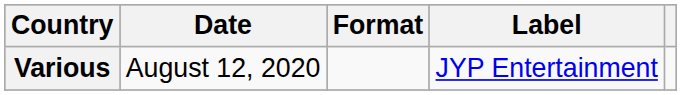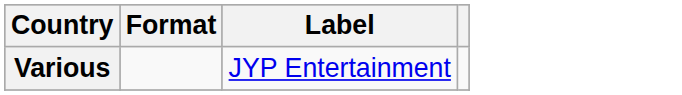 <table class="wikitable plainrowheaders" border="1">
 <tr>
 <th scope="col">Country</th>
-<th scope="col">Date</th>
 <th scope="col">Format</th>
 <th scope="col">Label</th>
 <th scope="col"></th>
 </tr>
 <tr>
 <th scope="row">Various</th>
-<td>August 12, 2020</td>
 <td></td>
 <td><a href='#'>JYP Entertainment</a></td>
 <td align="center"></td>
 </tr>
 </table>
